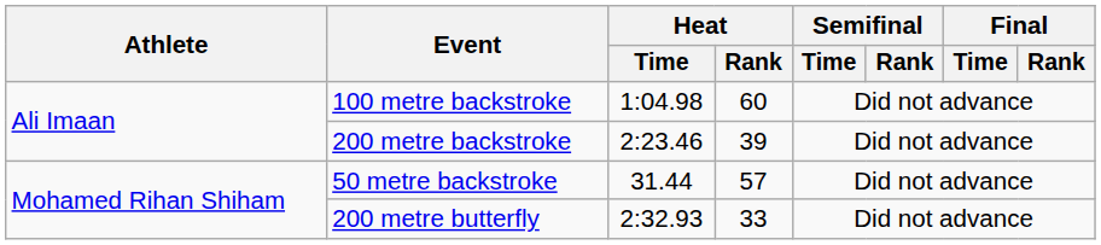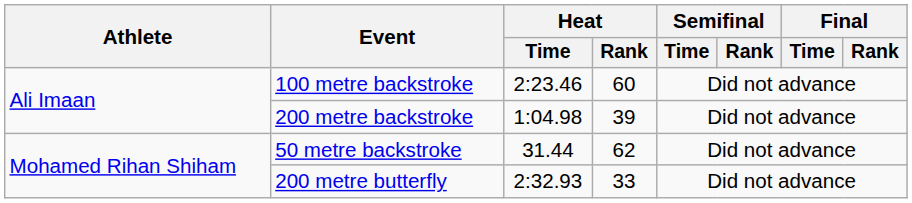 <table class="wikitable" style="text-align:center; font-size:90%; width:50%;">
 <tr>
 <th rowspan="2">Athlete</th>
 <th rowspan="2">Event</th>
 <th colspan="2">Heat</th>
 <th colspan="2">Semifinal</th>
 <th colspan="2">Final</th>
 </tr>
 <tr style="font-size:95%">
 <th>Time</th>
 <th>Rank</th>
 <th>Time</th>
 <th>Rank</th>
 <th>Time</th>
 <th>Rank</th>
 </tr>
 <tr>
 <td align=left rowspan=2><a href='#'>Ali Imaan</a></td>
 <td align=left><a href='#'>100 metre backstroke</a></td>
-<td>1:04.98</td>
+<td>2:23.46</td>
 <td>60</td>
 <td colspan=4>Did not advance</td>
 </tr>
 <tr>
 <td align=left><a href='#'>200 metre backstroke</a></td>
-<td>2:23.46</td>
+<td>1:04.98</td>
 <td>39</td>
 <td colspan=4>Did not advance</td>
 </tr>
 <tr>
 <td align=left rowspan=2><a href='#'>Mohamed Rihan Shiham</a></td>
 <td align=left><a href='#'>50 metre backstroke</a></td>
 <td>31.44</td>
-<td>57</td>
+<td>62</td>
 <td colspan=4>Did not advance</td>
 </tr>
 <tr>
 <td align=left><a href='#'>200 metre butterfly</a></td>
 <td>2:32.93</td>
 <td>33</td>
 <td colspan=4>Did not advance</td>
 </tr>
 </table>
